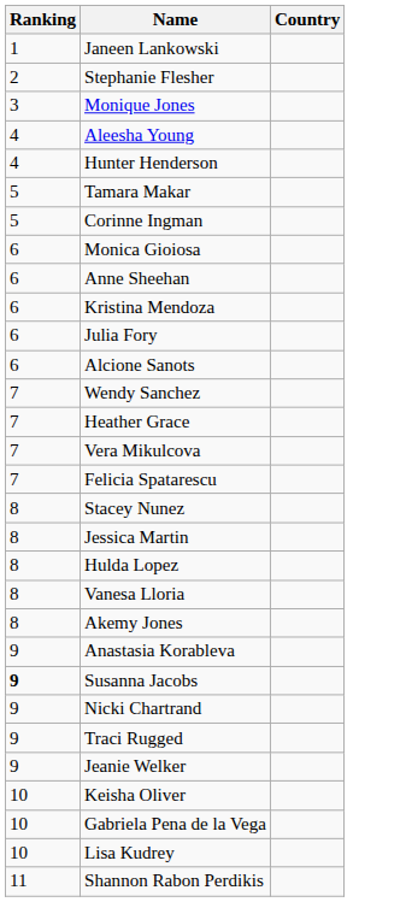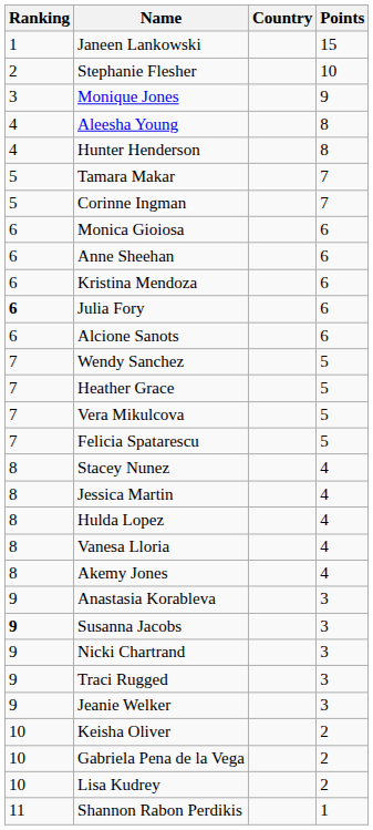 <table class="wikitable">
 <tr>
 <th>Ranking </th>
 <th>Name</th>
 <th>Country</th>
+<th>Points</th>
 </tr>
 <tr>
 <td>1</td>
 <td>Janeen Lankowski</td>
 <td></td>
+<td>15</td>
 </tr>
 <tr>
 <td>2</td>
 <td>Stephanie Flesher</td>
 <td></td>
+<td>10</td>
 </tr>
 <tr>
 <td>3</td>
 <td><a href='#'>Monique Jones</a></td>
 <td></td>
+<td>9</td>
 </tr>
 <tr>
 <td>4</td>
 <td><a href='#'>Aleesha Young</a></td>
 <td></td>
+<td>8</td>
 </tr>
 <tr>
 <td>4</td>
 <td>Hunter Henderson</td>
 <td></td>
+<td>8</td>
 </tr>
 <tr>
 <td>5</td>
 <td>Tamara Makar</td>
 <td></td>
+<td>7</td>
 </tr>
 <tr>
 <td>5</td>
 <td>Corinne Ingman</td>
 <td></td>
+<td>7</td>
 </tr>
 <tr>
 <td>6</td>
 <td>Monica Gioiosa</td>
 <td></td>
+<td>6</td>
 </tr>
 <tr>
 <td>6</td>
 <td>Anne Sheehan</td>
 <td></td>
+<td>6</td>
 </tr>
 <tr>
 <td>6</td>
 <td>Kristina Mendoza</td>
 <td></td>
+<td>6</td>
 </tr>
 <tr>
-<td>6</td>
+<td><strong>6</strong></td>
 <td>Julia Fory</td>
 <td></td>
+<td>6</td>
 </tr>
 <tr>
 <td>6</td>
 <td>Alcione Sanots</td>
 <td></td>
+<td>6</td>
 </tr>
 <tr>
 <td>7</td>
 <td>Wendy Sanchez</td>
 <td></td>
+<td>5</td>
 </tr>
 <tr>
 <td>7</td>
 <td>Heather Grace</td>
 <td></td>
+<td>5</td>
 </tr>
 <tr>
 <td>7</td>
 <td>Vera Mikulcova</td>
 <td></td>
+<td>5</td>
 </tr>
 <tr>
 <td>7</td>
 <td>Felicia Spatarescu</td>
 <td></td>
+<td>5</td>
 </tr>
 <tr>
 <td>8</td>
 <td>Stacey Nunez</td>
 <td></td>
+<td>4</td>
 </tr>
 <tr>
 <td>8</td>
 <td>Jessica Martin</td>
 <td></td>
+<td>4</td>
 </tr>
 <tr>
 <td>8</td>
 <td>Hulda Lopez</td>
 <td></td>
+<td>4</td>
 </tr>
 <tr>
 <td>8</td>
 <td>Vanesa Lloria</td>
 <td></td>
+<td>4</td>
 </tr>
 <tr>
 <td>8</td>
 <td>Akemy Jones</td>
 <td></td>
+<td>4</td>
 </tr>
 <tr>
 <td>9</td>
 <td>Anastasia Korableva</td>
 <td></td>
+<td>3</td>
 </tr>
 <tr>
 <td><strong>9</strong></td>
 <td>Susanna Jacobs</td>
 <td></td>
+<td>3</td>
 </tr>
 <tr>
 <td>9</td>
 <td>Nicki Chartrand</td>
 <td></td>
+<td>3</td>
 </tr>
 <tr>
 <td>9</td>
 <td>Traci Rugged</td>
 <td></td>
+<td>3</td>
 </tr>
 <tr>
 <td>9</td>
 <td>Jeanie Welker</td>
 <td></td>
+<td>3</td>
 </tr>
 <tr>
 <td>10</td>
 <td>Keisha Oliver</td>
 <td></td>
+<td>2</td>
 </tr>
 <tr>
 <td>10</td>
 <td>Gabriela Pena de la Vega</td>
 <td></td>
+<td>2</td>
 </tr>
 <tr>
 <td>10</td>
 <td>Lisa Kudrey</td>
 <td></td>
+<td>2</td>
 </tr>
 <tr>
 <td>11</td>
 <td>Shannon Rabon Perdikis</td>
 <td></td>
+<td>1</td>
 </tr>
 </table>
